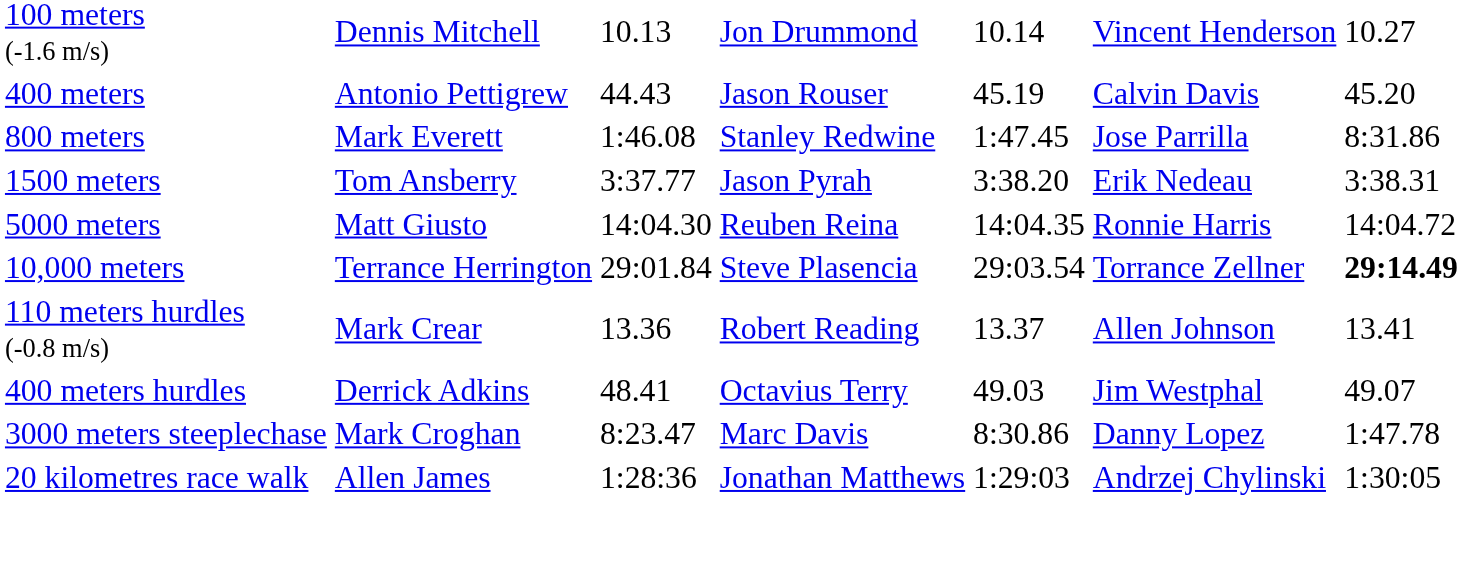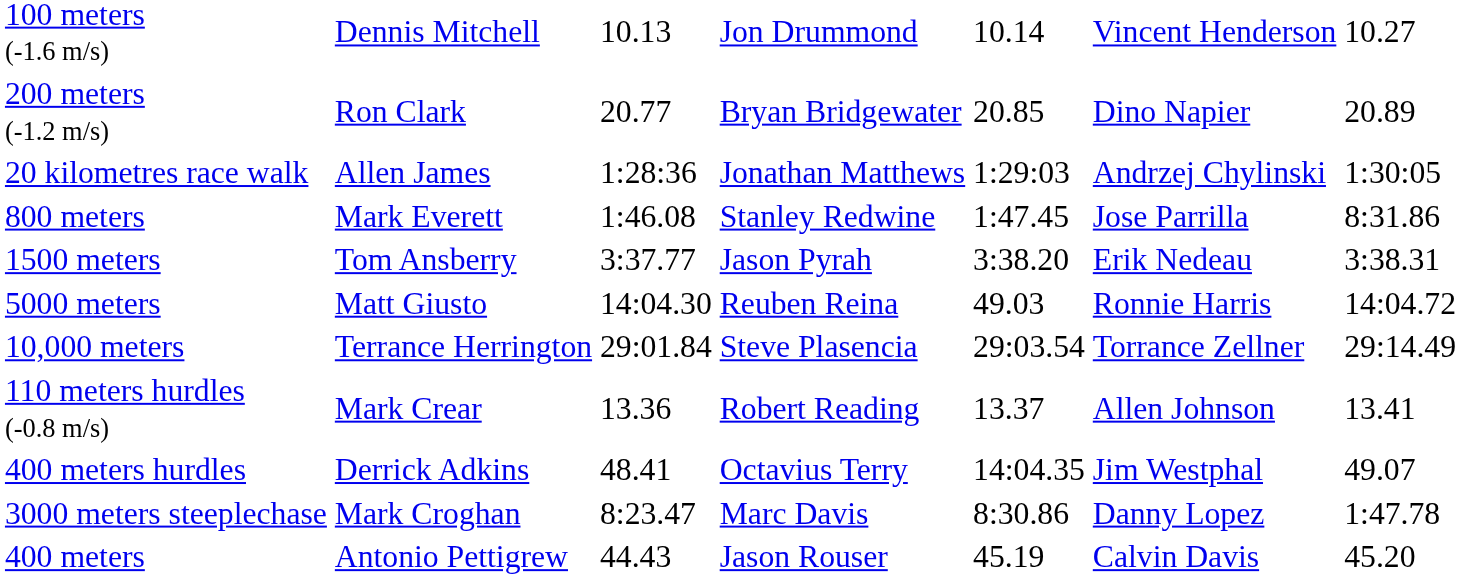 <table>
 <tr>
 <td><a href='#'>100 meters</a> <br><small>(-1.6 m/s)</small></td>
 <td><a href='#'>Dennis Mitchell</a></td>
 <td>10.13</td>
 <td><a href='#'>Jon Drummond</a></td>
 <td>10.14</td>
 <td><a href='#'>Vincent Henderson</a></td>
 <td>10.27</td>
 </tr>
 <tr>
-<td><a href='#'>400 meters</a></td>
-<td><a href='#'>Antonio Pettigrew</a></td>
-<td>44.43</td>
-<td><a href='#'>Jason Rouser</a></td>
-<td>45.19</td>
-<td><a href='#'>Calvin Davis</a></td>
-<td>45.20</td>
+<td><a href='#'>200 meters</a> <br><small>(-1.2 m/s)</small></td>
+<td><a href='#'>Ron Clark</a></td>
+<td>20.77</td>
+<td><a href='#'>Bryan Bridgewater</a></td>
+<td>20.85</td>
+<td><a href='#'>Dino Napier</a></td>
+<td>20.89</td>
+</tr>
+<tr>
+<td><a href='#'>20 kilometres race walk</a></td>
+<td><a href='#'>Allen James</a></td>
+<td>1:28:36</td>
+<td><a href='#'>Jonathan Matthews</a></td>
+<td>1:29:03</td>
+<td><a href='#'>Andrzej Chylinski</a></td>
+<td>1:30:05</td>
 </tr>
 <tr>
 <td><a href='#'>800 meters</a></td>
 <td><a href='#'>Mark Everett</a></td>
 <td>1:46.08</td>
 <td><a href='#'>Stanley Redwine</a></td>
 <td>1:47.45</td>
 <td><a href='#'>Jose Parrilla</a></td>
 <td>8:31.86</td>
 </tr>
 <tr>
 <td><a href='#'>1500 meters</a></td>
 <td><a href='#'>Tom Ansberry</a></td>
 <td>3:37.77</td>
 <td><a href='#'>Jason Pyrah</a></td>
 <td>3:38.20</td>
 <td><a href='#'>Erik Nedeau</a></td>
 <td>3:38.31</td>
 </tr>
 <tr>
 <td><a href='#'>5000 meters</a></td>
 <td><a href='#'>Matt Giusto</a></td>
 <td>14:04.30</td>
 <td><a href='#'>Reuben Reina</a></td>
-<td>14:04.35</td>
+<td>49.03</td>
 <td><a href='#'>Ronnie Harris</a></td>
 <td>14:04.72</td>
 </tr>
 <tr>
 <td><a href='#'>10,000 meters</a></td>
 <td><a href='#'>Terrance Herrington</a></td>
 <td>29:01.84</td>
 <td><a href='#'>Steve Plasencia</a></td>
 <td>29:03.54</td>
 <td><a href='#'>Torrance Zellner</a></td>
-<td><strong>29:14.49</strong></td>
+<td>29:14.49</td>
 </tr>
 <tr>
 <td><a href='#'>110 meters hurdles</a><br><small>(-0.8 m/s)</small></td>
 <td><a href='#'>Mark Crear</a></td>
 <td>13.36</td>
 <td><a href='#'>Robert Reading</a></td>
 <td>13.37</td>
 <td><a href='#'>Allen Johnson</a></td>
 <td>13.41</td>
 </tr>
 <tr>
 <td><a href='#'>400 meters hurdles</a></td>
 <td><a href='#'>Derrick Adkins</a></td>
 <td>48.41</td>
 <td><a href='#'>Octavius Terry</a></td>
-<td>49.03</td>
+<td>14:04.35</td>
 <td><a href='#'>Jim Westphal</a></td>
 <td>49.07</td>
 </tr>
 <tr>
 <td><a href='#'>3000 meters steeplechase</a></td>
 <td><a href='#'>Mark Croghan</a></td>
 <td>8:23.47</td>
 <td><a href='#'>Marc Davis</a></td>
 <td>8:30.86</td>
 <td><a href='#'>Danny Lopez</a></td>
 <td>1:47.78</td>
 </tr>
 <tr>
-<td><a href='#'>20 kilometres race walk</a></td>
-<td><a href='#'>Allen James</a></td>
-<td>1:28:36</td>
-<td><a href='#'>Jonathan Matthews</a></td>
-<td>1:29:03</td>
-<td><a href='#'>Andrzej Chylinski</a></td>
-<td>1:30:05</td>
+<td><a href='#'>400 meters</a></td>
+<td><a href='#'>Antonio Pettigrew</a></td>
+<td>44.43</td>
+<td><a href='#'>Jason Rouser</a></td>
+<td>45.19</td>
+<td><a href='#'>Calvin Davis</a></td>
+<td>45.20</td>
 </tr>
 </table>
